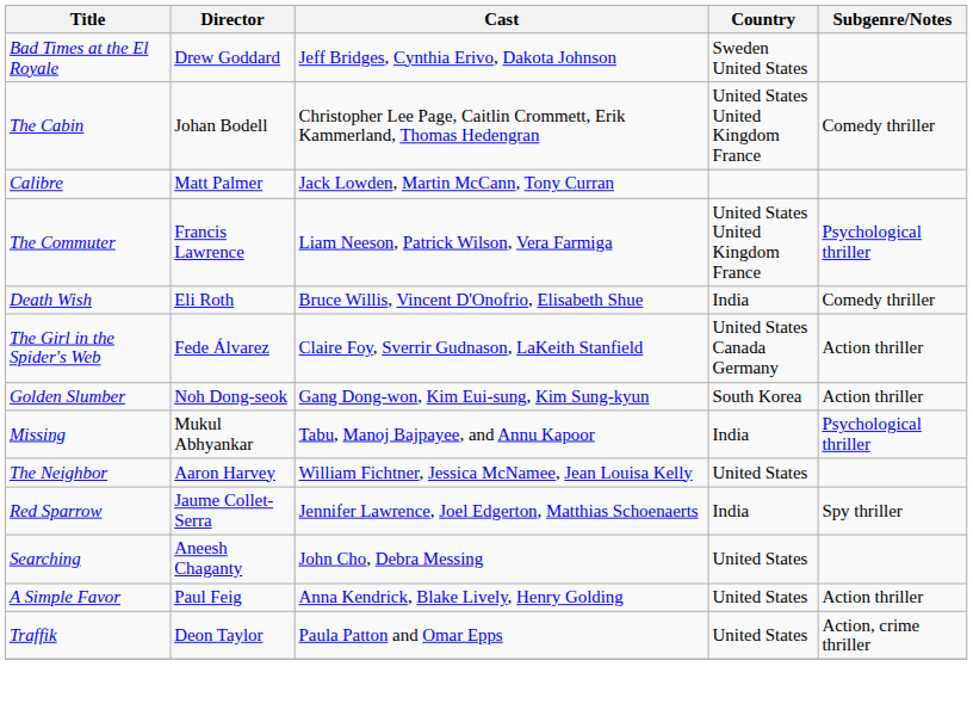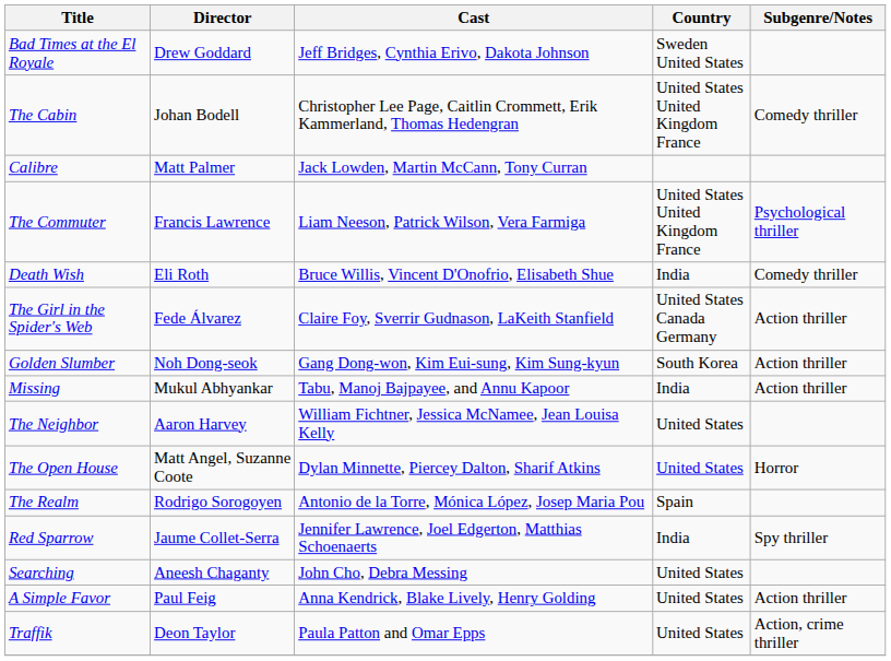 <table class="wikitable sortable">
 <tr>
 <th>Title</th>
 <th>Director</th>
 <th>Cast</th>
 <th>Country</th>
 <th>Subgenre/Notes</th>
 </tr>
 <tr>
 <td><em><a href='#'>Bad Times at the El Royale</a></em></td>
 <td><a href='#'>Drew Goddard</a></td>
 <td><a href='#'>Jeff Bridges</a>, <a href='#'>Cynthia Erivo</a>, <a href='#'>Dakota Johnson</a></td>
 <td>Sweden<br>United States</td>
 <td></td>
 </tr>
 <tr>
 <td><em><a href='#'>The Cabin</a></em></td>
 <td>Johan Bodell</td>
 <td>Christopher Lee Page, Caitlin Crommett, Erik Kammerland, <a href='#'>Thomas Hedengran</a></td>
 <td>United States<br>United Kingdom<br>France</td>
 <td>Comedy thriller</td>
 </tr>
 <tr>
 <td><em><a href='#'>Calibre</a></em></td>
 <td><a href='#'>Matt Palmer</a></td>
 <td><a href='#'>Jack Lowden</a>, <a href='#'>Martin McCann</a>, <a href='#'>Tony Curran</a></td>
 <td></td>
 <td></td>
 </tr>
 <tr>
 <td><em><a href='#'>The Commuter</a></em></td>
 <td><a href='#'>Francis Lawrence</a></td>
 <td><a href='#'>Liam Neeson</a>, <a href='#'>Patrick Wilson</a>, <a href='#'>Vera Farmiga</a></td>
 <td>United States<br>United Kingdom<br>France</td>
 <td><a href='#'>Psychological thriller</a></td>
 </tr>
 <tr>
 <td><em><a href='#'>Death Wish</a></em></td>
 <td><a href='#'>Eli Roth</a></td>
 <td><a href='#'>Bruce Willis</a>, <a href='#'>Vincent D'Onofrio</a>, <a href='#'>Elisabeth Shue</a></td>
 <td>India</td>
 <td>Comedy thriller</td>
 </tr>
 <tr>
 <td><em><a href='#'>The Girl in the Spider's Web</a></em></td>
 <td><a href='#'>Fede Álvarez</a></td>
 <td><a href='#'>Claire Foy</a>, <a href='#'>Sverrir Gudnason</a>, <a href='#'>LaKeith Stanfield</a></td>
 <td>United States<br>Canada<br>Germany</td>
 <td>Action thriller</td>
 </tr>
 <tr>
 <td><em><a href='#'>Golden Slumber</a></em></td>
 <td><a href='#'>Noh Dong-seok</a></td>
 <td><a href='#'>Gang Dong-won</a>, <a href='#'>Kim Eui-sung</a>, <a href='#'>Kim Sung-kyun</a></td>
 <td>South Korea</td>
 <td>Action thriller</td>
 </tr>
 <tr>
 <td><em><a href='#'>Missing</a></em></td>
 <td>Mukul Abhyankar</td>
 <td><a href='#'>Tabu</a>, <a href='#'>Manoj Bajpayee</a>, and <a href='#'>Annu Kapoor</a></td>
 <td>India</td>
-<td><a href='#'>Psychological thriller</a></td>
+<td>Action thriller</td>
 </tr>
 <tr>
 <td><em><a href='#'>The Neighbor</a></em></td>
 <td><a href='#'>Aaron Harvey</a></td>
 <td><a href='#'>William Fichtner</a>, <a href='#'>Jessica McNamee</a>, <a href='#'>Jean Louisa Kelly</a></td>
 <td>United States</td>
+<td></td>
+</tr>
+<tr>
+<td><em><a href='#'>The Open House</a></em></td>
+<td>Matt Angel, Suzanne Coote</td>
+<td><a href='#'>Dylan Minnette</a>, <a href='#'>Piercey Dalton</a>, <a href='#'>Sharif Atkins</a></td>
+<td><a href='#'>United States</a></td>
+<td>Horror</td>
+</tr>
+<tr>
+<td><em><a href='#'>The Realm</a></em></td>
+<td><a href='#'>Rodrigo Sorogoyen</a></td>
+<td><a href='#'>Antonio de la Torre</a>, <a href='#'>Mónica López</a>, <a href='#'>Josep Maria Pou</a></td>
+<td>Spain</td>
 <td></td>
 </tr>
 <tr>
 <td><em><a href='#'>Red Sparrow</a></em></td>
 <td><a href='#'>Jaume Collet-Serra</a></td>
 <td><a href='#'>Jennifer Lawrence</a>, <a href='#'>Joel Edgerton</a>, <a href='#'>Matthias Schoenaerts</a></td>
 <td>India</td>
 <td>Spy thriller</td>
 </tr>
 <tr>
 <td><em><a href='#'>Searching</a></em></td>
 <td><a href='#'>Aneesh Chaganty</a></td>
 <td><a href='#'>John Cho</a>, <a href='#'>Debra Messing</a></td>
 <td>United States</td>
 <td></td>
 </tr>
 <tr>
 <td><em><a href='#'>A Simple Favor</a></em></td>
 <td><a href='#'>Paul Feig</a></td>
 <td><a href='#'>Anna Kendrick</a>, <a href='#'>Blake Lively</a>, <a href='#'>Henry Golding</a></td>
 <td>United States</td>
 <td>Action thriller</td>
 </tr>
 <tr>
 <td><em><a href='#'>Traffik</a></em></td>
 <td><a href='#'>Deon Taylor</a></td>
 <td><a href='#'>Paula Patton</a> and <a href='#'>Omar Epps</a></td>
 <td>United States</td>
 <td>Action, crime thriller</td>
 </tr>
 <tr>
 </tr>
 </table>
